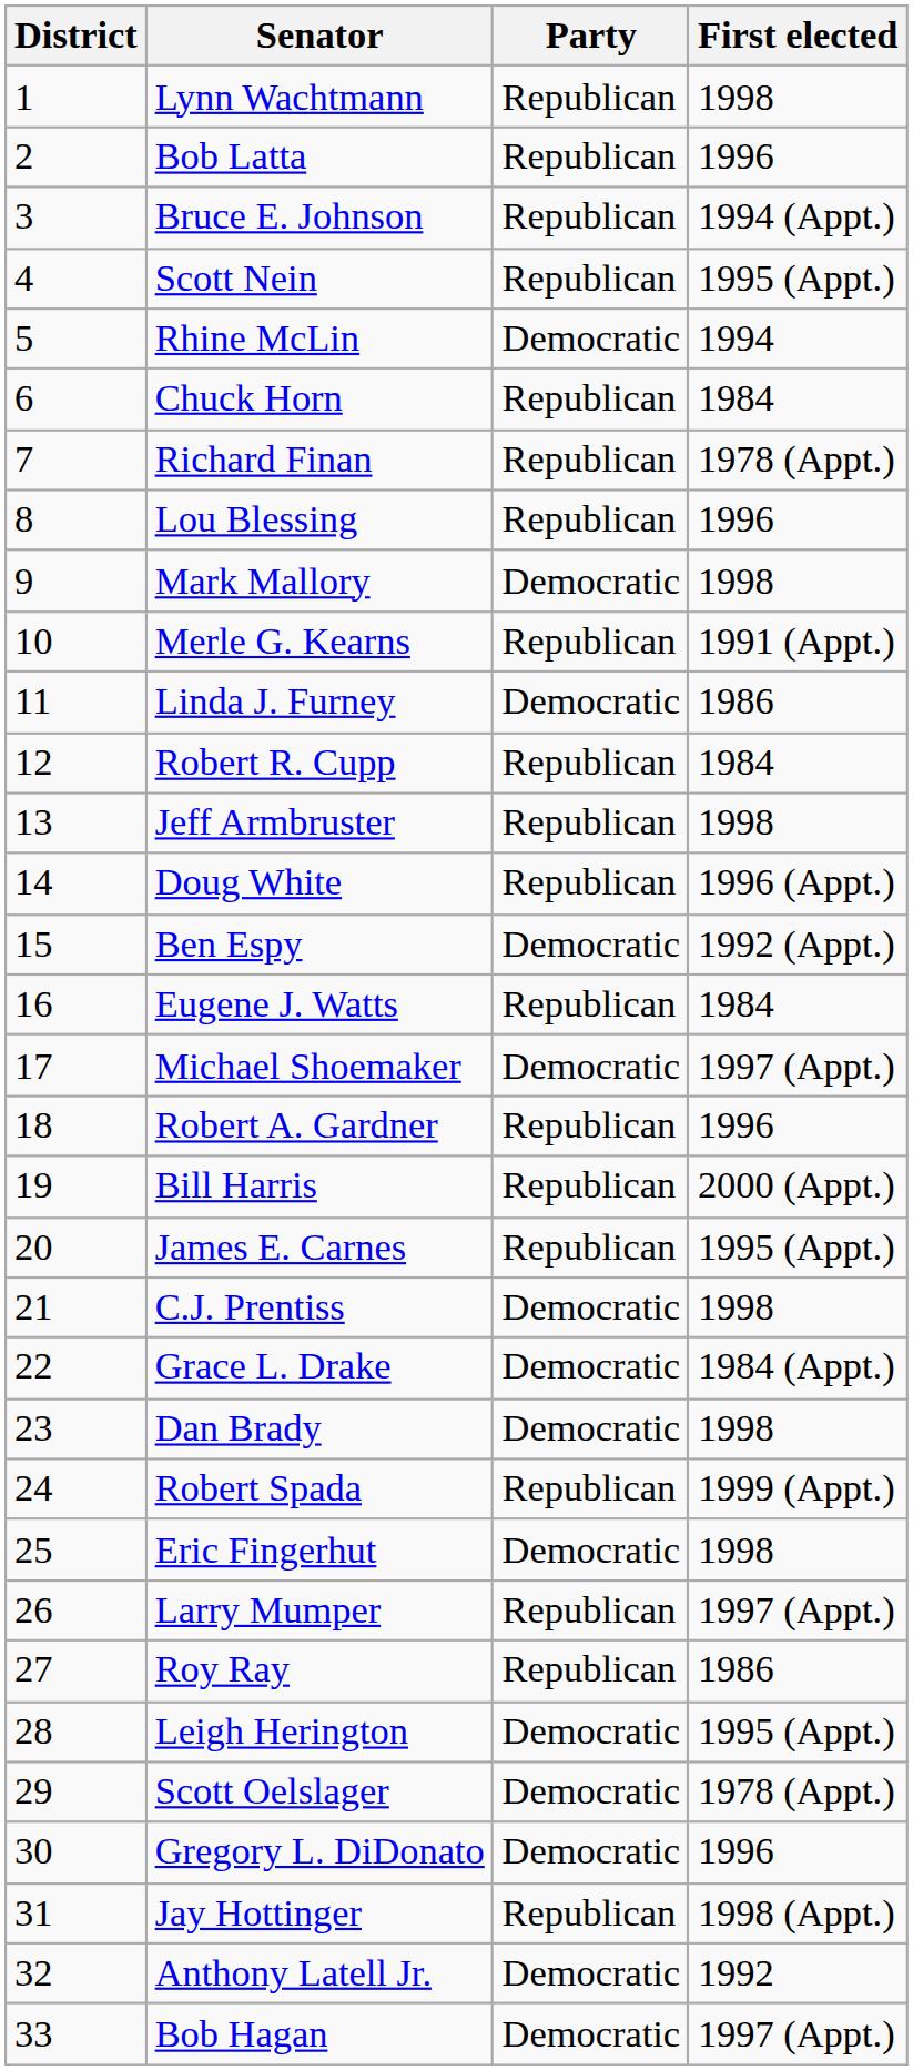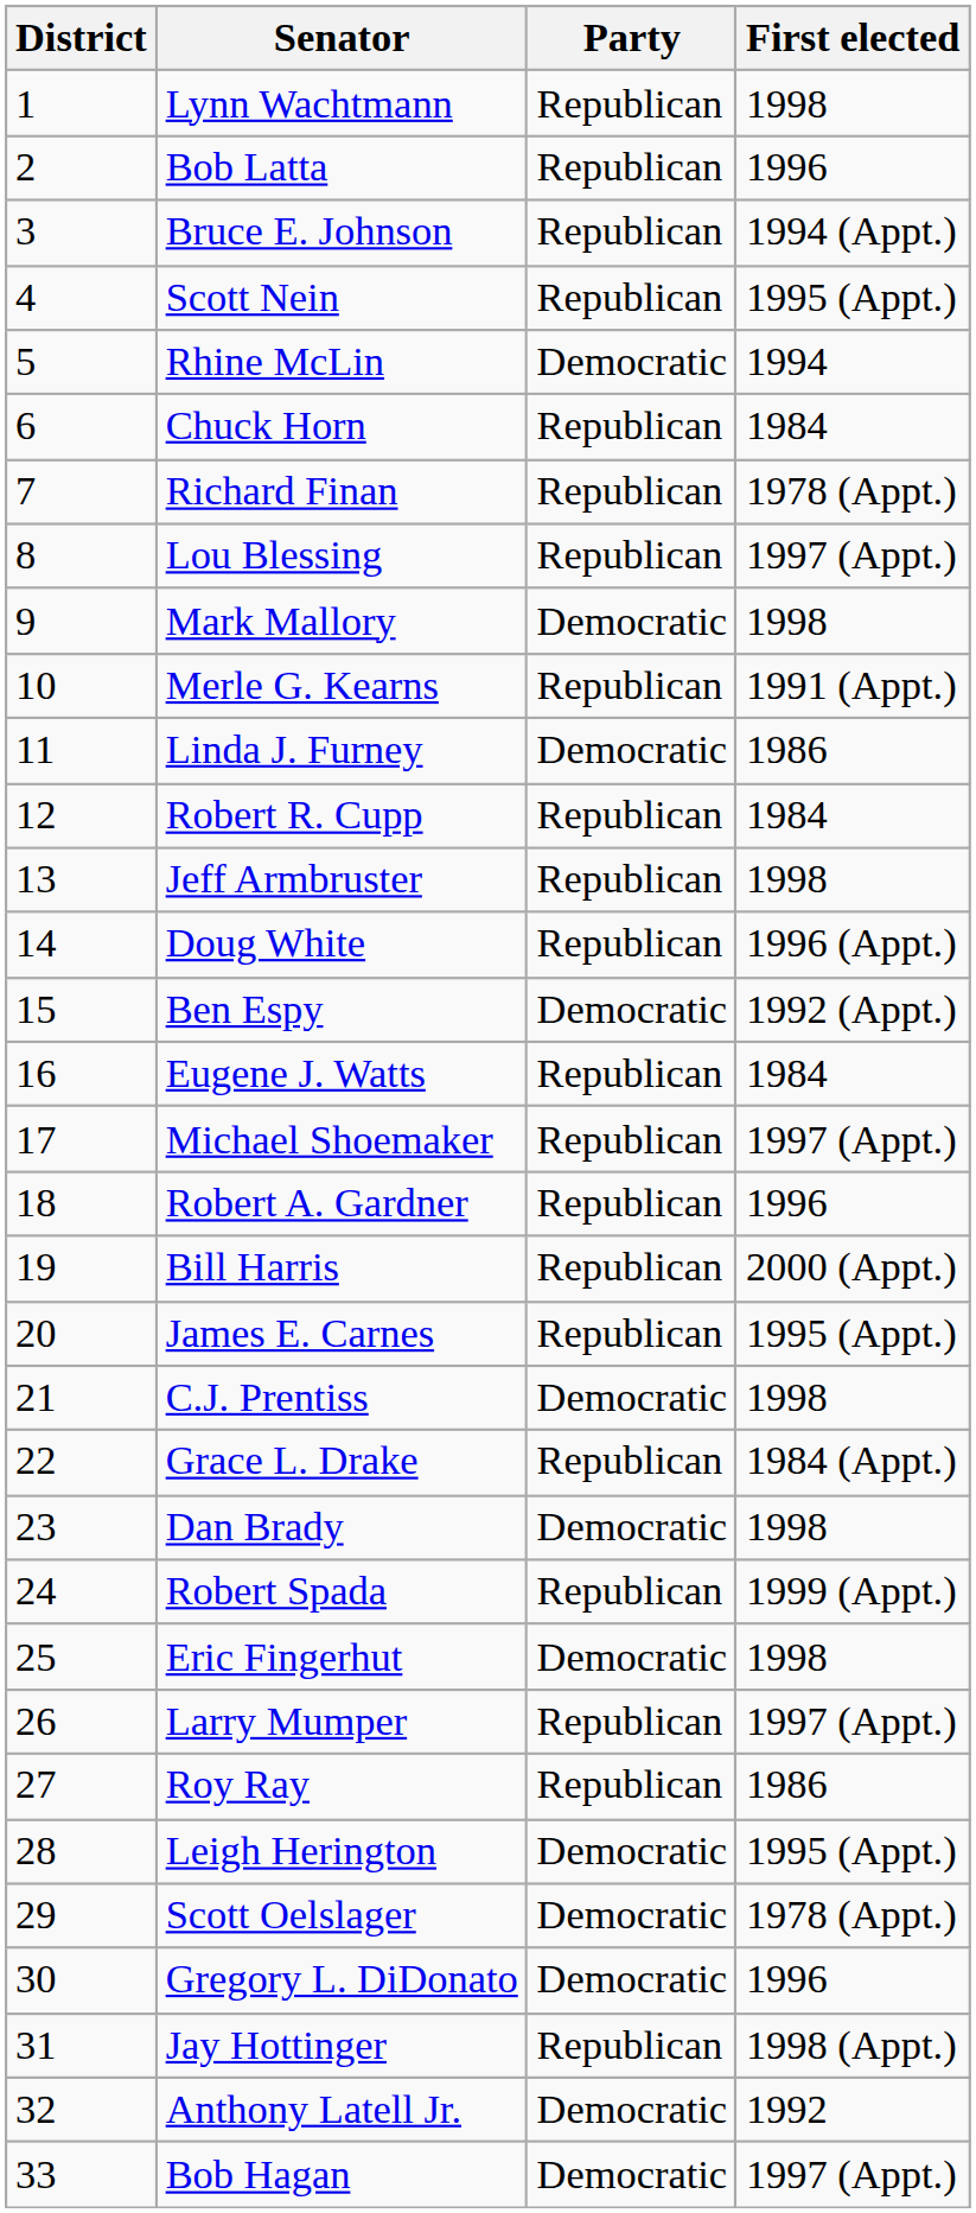 <table class="wikitable sortable">
 <tr>
 <th>District</th>
 <th>Senator</th>
 <th>Party</th>
 <th>First elected</th>
 </tr>
 <tr>
 <td>1</td>
 <td><a href='#'>Lynn Wachtmann</a></td>
 <td>Republican</td>
 <td>1998</td>
 </tr>
 <tr>
 <td>2</td>
 <td><a href='#'>Bob Latta</a></td>
 <td>Republican</td>
 <td>1996</td>
 </tr>
 <tr>
 <td>3</td>
 <td><a href='#'>Bruce E. Johnson</a></td>
 <td>Republican</td>
 <td>1994 (Appt.)</td>
 </tr>
 <tr>
 <td>4</td>
 <td><a href='#'>Scott Nein</a></td>
 <td>Republican</td>
 <td>1995 (Appt.)</td>
 </tr>
 <tr>
 <td>5</td>
 <td><a href='#'>Rhine McLin</a></td>
 <td>Democratic</td>
 <td>1994</td>
 </tr>
 <tr>
 <td>6</td>
 <td><a href='#'>Chuck Horn</a></td>
 <td>Republican</td>
 <td>1984</td>
 </tr>
 <tr>
 <td>7</td>
 <td><a href='#'>Richard Finan</a></td>
 <td>Republican</td>
 <td>1978 (Appt.)</td>
 </tr>
 <tr>
 <td>8</td>
 <td><a href='#'>Lou Blessing</a></td>
 <td>Republican</td>
-<td>1996</td>
+<td>1997 (Appt.)</td>
 </tr>
 <tr>
 <td>9</td>
 <td><a href='#'>Mark Mallory</a></td>
 <td>Democratic</td>
 <td>1998</td>
 </tr>
 <tr>
 <td>10</td>
 <td><a href='#'>Merle G. Kearns</a></td>
 <td>Republican</td>
 <td>1991 (Appt.)</td>
 </tr>
 <tr>
 <td>11</td>
 <td><a href='#'>Linda J. Furney</a></td>
 <td>Democratic</td>
 <td>1986</td>
 </tr>
 <tr>
 <td>12</td>
 <td><a href='#'>Robert R. Cupp</a></td>
 <td>Republican</td>
 <td>1984</td>
 </tr>
 <tr>
 <td>13</td>
 <td><a href='#'>Jeff Armbruster</a></td>
 <td>Republican</td>
 <td>1998</td>
 </tr>
 <tr>
 <td>14</td>
 <td><a href='#'>Doug White</a></td>
 <td>Republican</td>
 <td>1996 (Appt.)</td>
 </tr>
 <tr>
 <td>15</td>
 <td><a href='#'>Ben Espy</a></td>
 <td>Democratic</td>
 <td>1992 (Appt.)</td>
 </tr>
 <tr>
 <td>16</td>
 <td><a href='#'>Eugene J. Watts</a></td>
 <td>Republican</td>
 <td>1984</td>
 </tr>
 <tr>
 <td>17</td>
 <td><a href='#'>Michael Shoemaker</a></td>
-<td>Democratic</td>
+<td>Republican</td>
 <td>1997 (Appt.)</td>
 </tr>
 <tr>
 <td>18</td>
 <td><a href='#'>Robert A. Gardner</a></td>
 <td>Republican</td>
 <td>1996</td>
 </tr>
 <tr>
 <td>19</td>
 <td><a href='#'>Bill Harris</a></td>
 <td>Republican</td>
 <td>2000 (Appt.)</td>
 </tr>
 <tr>
 <td>20</td>
 <td><a href='#'>James E. Carnes</a></td>
 <td>Republican</td>
 <td>1995 (Appt.)</td>
 </tr>
 <tr>
 <td>21</td>
 <td><a href='#'>C.J. Prentiss</a></td>
 <td>Democratic</td>
 <td>1998</td>
 </tr>
 <tr>
 <td>22</td>
 <td><a href='#'>Grace L. Drake</a></td>
-<td>Democratic</td>
+<td>Republican</td>
 <td>1984 (Appt.)</td>
 </tr>
 <tr>
 <td>23</td>
 <td><a href='#'>Dan Brady</a></td>
 <td>Democratic</td>
 <td>1998</td>
 </tr>
 <tr>
 <td>24</td>
 <td><a href='#'>Robert Spada</a></td>
 <td>Republican</td>
 <td>1999 (Appt.)</td>
 </tr>
 <tr>
 <td>25</td>
 <td><a href='#'>Eric Fingerhut</a></td>
 <td>Democratic</td>
 <td>1998</td>
 </tr>
 <tr>
 <td>26</td>
 <td><a href='#'>Larry Mumper</a></td>
 <td>Republican</td>
 <td>1997 (Appt.)</td>
 </tr>
 <tr>
 <td>27</td>
 <td><a href='#'>Roy Ray</a></td>
 <td>Republican</td>
 <td>1986</td>
 </tr>
 <tr>
 <td>28</td>
 <td><a href='#'>Leigh Herington</a></td>
 <td>Democratic</td>
 <td>1995 (Appt.)</td>
 </tr>
 <tr>
 <td>29</td>
 <td><a href='#'>Scott Oelslager</a></td>
 <td>Democratic</td>
 <td>1978 (Appt.)</td>
 </tr>
 <tr>
 <td>30</td>
 <td><a href='#'>Gregory L. DiDonato</a></td>
 <td>Democratic</td>
 <td>1996</td>
 </tr>
 <tr>
 <td>31</td>
 <td><a href='#'>Jay Hottinger</a></td>
 <td>Republican</td>
 <td>1998 (Appt.)</td>
 </tr>
 <tr>
 <td>32</td>
 <td><a href='#'>Anthony Latell Jr.</a></td>
 <td>Democratic</td>
 <td>1992</td>
 </tr>
 <tr>
 <td>33</td>
 <td><a href='#'>Bob Hagan</a></td>
 <td>Democratic</td>
 <td>1997 (Appt.)</td>
 </tr>
 </table>
